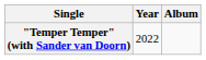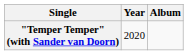 <table class="wikitable plainrowheaders" style="text-align:center;">
 <tr>
 <th>Single</th>
 <th>Year</th>
 <th>Album</th>
 </tr>
 <tr>
 <th scope="row">"Temper Temper"<br><span>(with <a href='#'>Sander van Doorn</a>)</span></th>
-<td>2022</td>
+<td>2020</td>
 <td></td>
 </tr>
 </table>
